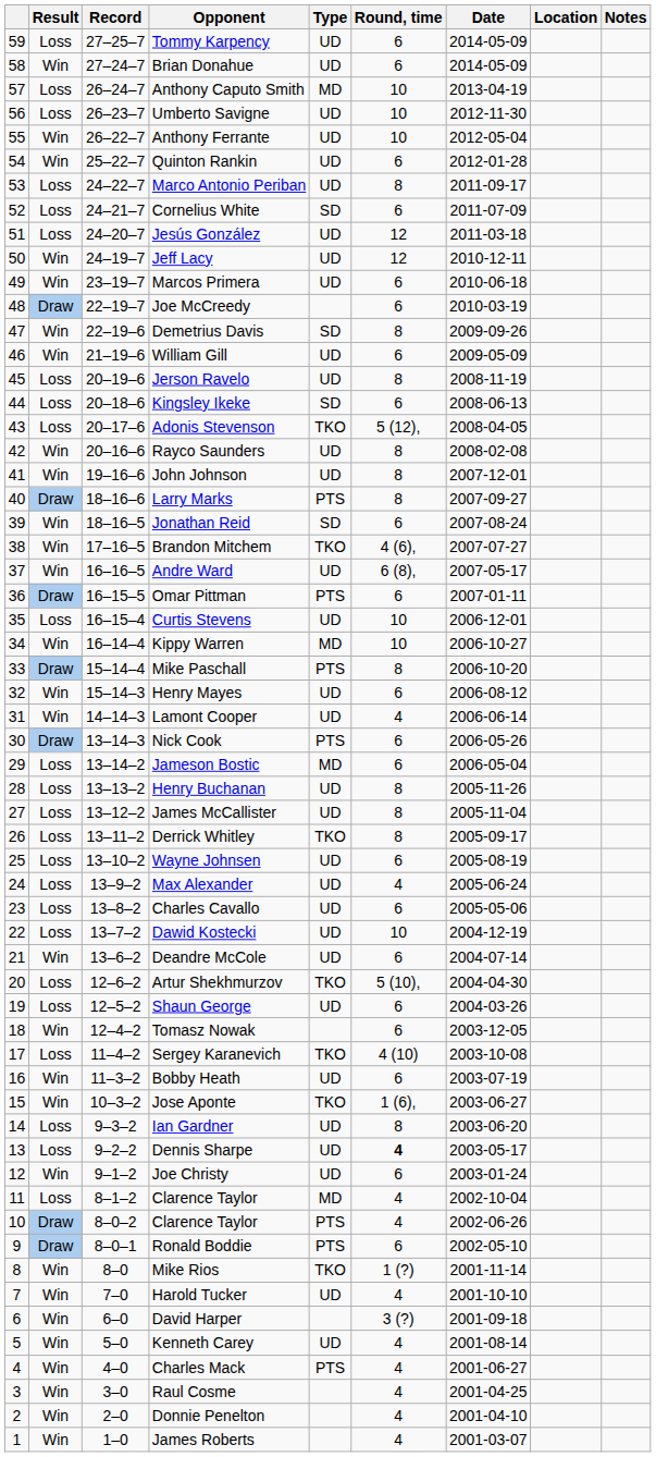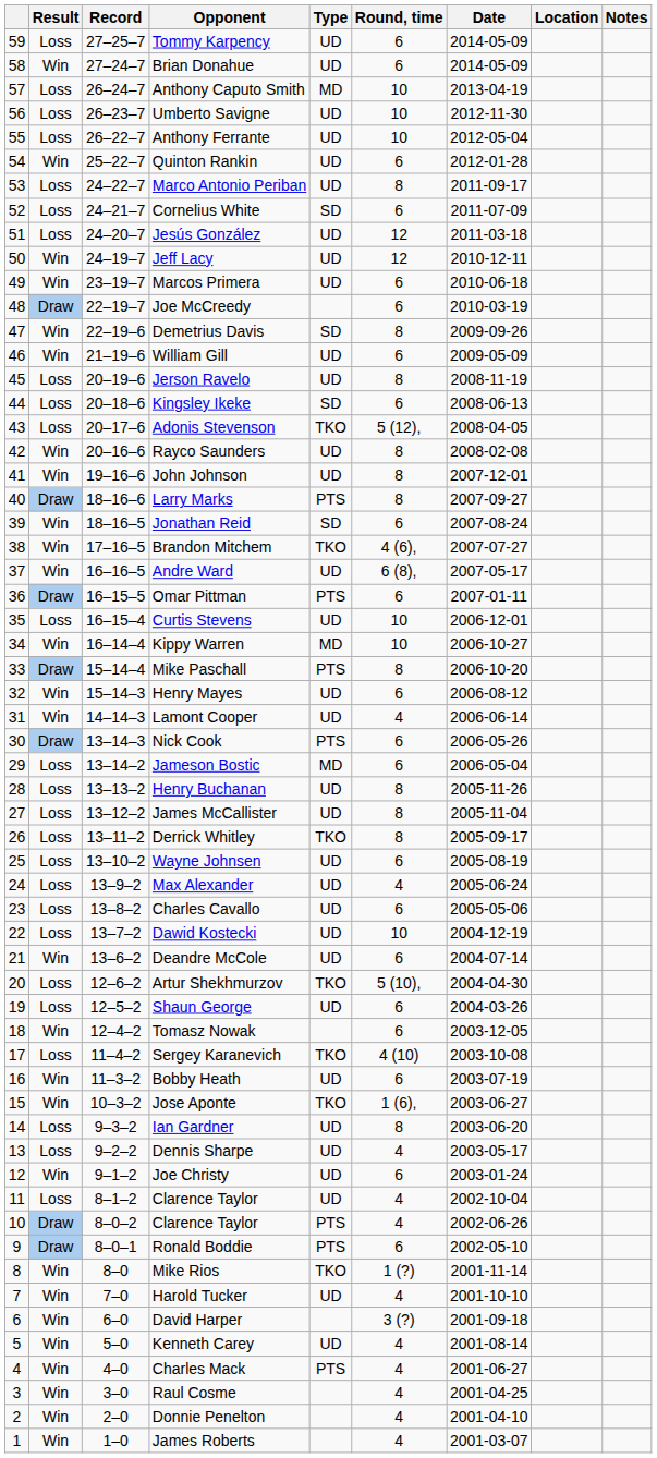 <table class="wikitable" style="text-align:center; font-size:95%">
 <tr>
 <th></th>
 <th>Result</th>
 <th>Record</th>
 <th>Opponent</th>
 <th>Type</th>
 <th>Round, time</th>
 <th>Date</th>
 <th>Location</th>
 <th>Notes</th>
 </tr>
 <tr>
 <td>59</td>
 <td>Loss</td>
 <td>27–25–7</td>
 <td style="text-align:left;"> <a href='#'>Tommy Karpency</a></td>
 <td>UD</td>
 <td>6</td>
 <td>2014-05-09</td>
 <td style="text-align:left;"> </td>
 <td style="text-align:left;"></td>
 </tr>
 <tr>
 <td>58</td>
 <td>Win</td>
 <td>27–24–7</td>
 <td style="text-align:left;"> Brian Donahue</td>
 <td>UD</td>
 <td>6</td>
 <td>2014-05-09</td>
 <td style="text-align:left;"> </td>
 <td style="text-align:left;"></td>
 </tr>
 <tr>
 <td>57</td>
 <td>Loss</td>
 <td>26–24–7</td>
 <td style="text-align:left;"> Anthony Caputo Smith</td>
 <td>MD</td>
 <td>10</td>
 <td>2013-04-19</td>
 <td style="text-align:left;"> </td>
 <td style="text-align:left;"></td>
 </tr>
 <tr>
 <td>56</td>
 <td>Loss</td>
 <td>26–23–7</td>
 <td style="text-align:left;"> Umberto Savigne</td>
 <td>UD</td>
 <td>10</td>
 <td>2012-11-30</td>
 <td style="text-align:left;"> </td>
 <td style="text-align:left;"></td>
 </tr>
 <tr>
 <td>55</td>
-<td>Win</td>
+<td>Loss</td>
 <td>26–22–7</td>
 <td style="text-align:left;"> Anthony Ferrante</td>
 <td>UD</td>
 <td>10</td>
 <td>2012-05-04</td>
 <td style="text-align:left;"> </td>
 <td style="text-align:left;"></td>
 </tr>
 <tr>
 <td>54</td>
 <td>Win</td>
 <td>25–22–7</td>
 <td style="text-align:left;"> Quinton Rankin</td>
 <td>UD</td>
 <td>6</td>
 <td>2012-01-28</td>
 <td style="text-align:left;"> </td>
 <td style="text-align:left;"></td>
 </tr>
 <tr>
 <td>53</td>
 <td>Loss</td>
 <td>24–22–7</td>
 <td style="text-align:left;"> <a href='#'>Marco Antonio Periban</a></td>
 <td>UD</td>
 <td>8</td>
 <td>2011-09-17</td>
 <td style="text-align:left;"> </td>
 <td style="text-align:left;"></td>
 </tr>
 <tr>
 <td>52</td>
 <td>Loss</td>
 <td>24–21–7</td>
 <td style="text-align:left;"> Cornelius White</td>
 <td>SD</td>
 <td>6</td>
 <td>2011-07-09</td>
 <td style="text-align:left;"> </td>
 <td style="text-align:left;"></td>
 </tr>
 <tr>
 <td>51</td>
 <td>Loss</td>
 <td>24–20–7</td>
 <td style="text-align:left;"> <a href='#'>Jesús González</a></td>
 <td>UD</td>
 <td>12</td>
 <td>2011-03-18</td>
 <td style="text-align:left;"> </td>
 <td style="text-align:left;"></td>
 </tr>
 <tr>
 <td>50</td>
 <td>Win</td>
 <td>24–19–7</td>
 <td style="text-align:left;"> <a href='#'>Jeff Lacy</a></td>
 <td>UD</td>
 <td>12</td>
 <td>2010-12-11</td>
 <td style="text-align:left;"> </td>
 <td style="text-align:left;"></td>
 </tr>
 <tr>
 <td>49</td>
 <td>Win</td>
 <td>23–19–7</td>
 <td style="text-align:left;"> Marcos Primera</td>
 <td>UD</td>
 <td>6</td>
 <td>2010-06-18</td>
 <td style="text-align:left;"> </td>
 <td style="text-align:left;"></td>
 </tr>
 <tr>
 <td>48</td>
 <td style="background:#abcdef;">Draw</td>
 <td>22–19–7</td>
 <td style="text-align:left;"> Joe McCreedy</td>
 <td></td>
 <td>6</td>
 <td>2010-03-19</td>
 <td style="text-align:left;"> </td>
 <td style="text-align:left;"></td>
 </tr>
 <tr>
 <td>47</td>
 <td>Win</td>
 <td>22–19–6</td>
 <td style="text-align:left;"> Demetrius Davis</td>
 <td>SD</td>
 <td>8</td>
 <td>2009-09-26</td>
 <td style="text-align:left;"> </td>
 <td style="text-align:left;"></td>
 </tr>
 <tr>
 <td>46</td>
 <td>Win</td>
 <td>21–19–6</td>
 <td style="text-align:left;"> William Gill</td>
 <td>UD</td>
 <td>6</td>
 <td>2009-05-09</td>
 <td style="text-align:left;"> </td>
 <td style="text-align:left;"></td>
 </tr>
 <tr>
 <td>45</td>
 <td>Loss</td>
 <td>20–19–6</td>
 <td style="text-align:left;"> <a href='#'>Jerson Ravelo</a></td>
 <td>UD</td>
 <td>8</td>
 <td>2008-11-19</td>
 <td style="text-align:left;"> </td>
 <td style="text-align:left;"></td>
 </tr>
 <tr>
 <td>44</td>
 <td>Loss</td>
 <td>20–18–6</td>
 <td style="text-align:left;"> <a href='#'>Kingsley Ikeke</a></td>
 <td>SD</td>
 <td>6</td>
 <td>2008-06-13</td>
 <td style="text-align:left;"> </td>
 <td style="text-align:left;"></td>
 </tr>
 <tr>
 <td>43</td>
 <td>Loss</td>
 <td>20–17–6</td>
 <td style="text-align:left;"> <a href='#'>Adonis Stevenson</a></td>
 <td>TKO</td>
 <td>5 (12), </td>
 <td>2008-04-05</td>
 <td style="text-align:left;"> </td>
 <td style="text-align:left;"></td>
 </tr>
 <tr>
 <td>42</td>
 <td>Win</td>
 <td>20–16–6</td>
 <td style="text-align:left;"> Rayco Saunders</td>
 <td>UD</td>
 <td>8</td>
 <td>2008-02-08</td>
 <td style="text-align:left;"> </td>
 <td style="text-align:left;"></td>
 </tr>
 <tr>
 <td>41</td>
 <td>Win</td>
 <td>19–16–6</td>
 <td style="text-align:left;"> John Johnson</td>
 <td>UD</td>
 <td>8</td>
 <td>2007-12-01</td>
 <td style="text-align:left;"> </td>
 <td style="text-align:left;"></td>
 </tr>
 <tr>
 <td>40</td>
 <td style="background:#abcdef;">Draw</td>
 <td>18–16–6</td>
 <td style="text-align:left;"> <a href='#'>Larry Marks</a></td>
 <td>PTS</td>
 <td>8</td>
 <td>2007-09-27</td>
 <td style="text-align:left;"> </td>
 <td style="text-align:left;"></td>
 </tr>
 <tr>
 <td>39</td>
 <td>Win</td>
 <td>18–16–5</td>
 <td style="text-align:left;"> <a href='#'>Jonathan Reid</a></td>
 <td>SD</td>
 <td>6</td>
 <td>2007-08-24</td>
 <td style="text-align:left;"> </td>
 <td style="text-align:left;"></td>
 </tr>
 <tr>
 <td>38</td>
 <td>Win</td>
 <td>17–16–5</td>
 <td style="text-align:left;"> Brandon Mitchem</td>
 <td>TKO</td>
 <td>4 (6), </td>
 <td>2007-07-27</td>
 <td style="text-align:left;"> </td>
 <td style="text-align:left;"></td>
 </tr>
 <tr>
 <td>37</td>
 <td>Win</td>
 <td>16–16–5</td>
 <td style="text-align:left;"> <a href='#'>Andre Ward</a></td>
 <td>UD</td>
 <td>6 (8), </td>
 <td>2007-05-17</td>
 <td style="text-align:left;"> </td>
 <td style="text-align:left;"></td>
 </tr>
 <tr>
 <td>36</td>
 <td style="background:#abcdef;">Draw</td>
 <td>16–15–5</td>
 <td style="text-align:left;"> Omar Pittman</td>
 <td>PTS</td>
 <td>6</td>
 <td>2007-01-11</td>
 <td style="text-align:left;"> </td>
 <td style="text-align:left;"></td>
 </tr>
 <tr>
 <td>35</td>
 <td>Loss</td>
 <td>16–15–4</td>
 <td style="text-align:left;"> <a href='#'>Curtis Stevens</a></td>
 <td>UD</td>
 <td>10</td>
 <td>2006-12-01</td>
 <td style="text-align:left;"> </td>
 <td style="text-align:left;"></td>
 </tr>
 <tr>
 <td>34</td>
 <td>Win</td>
 <td>16–14–4</td>
 <td style="text-align:left;"> Kippy Warren</td>
 <td>MD</td>
 <td>10</td>
 <td>2006-10-27</td>
 <td style="text-align:left;"> </td>
 <td style="text-align:left;"></td>
 </tr>
 <tr>
 <td>33</td>
 <td style="background:#abcdef;">Draw</td>
 <td>15–14–4</td>
 <td style="text-align:left;"> Mike Paschall</td>
 <td>PTS</td>
 <td>8</td>
 <td>2006-10-20</td>
 <td style="text-align:left;"> </td>
 <td style="text-align:left;"></td>
 </tr>
 <tr>
 <td>32</td>
 <td>Win</td>
 <td>15–14–3</td>
 <td style="text-align:left;"> Henry Mayes</td>
 <td>UD</td>
 <td>6</td>
 <td>2006-08-12</td>
 <td style="text-align:left;"> </td>
 <td style="text-align:left;"></td>
 </tr>
 <tr>
 <td>31</td>
 <td>Win</td>
 <td>14–14–3</td>
 <td style="text-align:left;"> Lamont Cooper</td>
 <td>UD</td>
 <td>4</td>
 <td>2006-06-14</td>
 <td style="text-align:left;"> </td>
 <td style="text-align:left;"></td>
 </tr>
 <tr>
 <td>30</td>
 <td style="background:#abcdef;">Draw</td>
 <td>13–14–3</td>
 <td style="text-align:left;"> Nick Cook</td>
 <td>PTS</td>
 <td>6</td>
 <td>2006-05-26</td>
 <td style="text-align:left;"> </td>
 <td style="text-align:left;"></td>
 </tr>
 <tr>
 <td>29</td>
 <td>Loss</td>
 <td>13–14–2</td>
 <td style="text-align:left;"> <a href='#'>Jameson Bostic</a></td>
 <td>MD</td>
 <td>6</td>
 <td>2006-05-04</td>
 <td style="text-align:left;"> </td>
 <td style="text-align:left;"></td>
 </tr>
 <tr>
 <td>28</td>
 <td>Loss</td>
 <td>13–13–2</td>
 <td style="text-align:left;"> <a href='#'>Henry Buchanan</a></td>
 <td>UD</td>
 <td>8</td>
 <td>2005-11-26</td>
 <td style="text-align:left;"> </td>
 <td style="text-align:left;"></td>
 </tr>
 <tr>
 <td>27</td>
 <td>Loss</td>
 <td>13–12–2</td>
 <td style="text-align:left;"> James McCallister</td>
 <td>UD</td>
 <td>8</td>
 <td>2005-11-04</td>
 <td style="text-align:left;"> </td>
 <td style="text-align:left;"></td>
 </tr>
 <tr>
 <td>26</td>
 <td>Loss</td>
 <td>13–11–2</td>
 <td style="text-align:left;"> Derrick Whitley</td>
 <td>TKO</td>
 <td>8</td>
 <td>2005-09-17</td>
 <td style="text-align:left;"> </td>
 <td style="text-align:left;"></td>
 </tr>
 <tr>
 <td>25</td>
 <td>Loss</td>
 <td>13–10–2</td>
 <td style="text-align:left;"> <a href='#'>Wayne Johnsen</a></td>
 <td>UD</td>
 <td>6</td>
 <td>2005-08-19</td>
 <td style="text-align:left;"> </td>
 <td style="text-align:left;"></td>
 </tr>
 <tr>
 <td>24</td>
 <td>Loss</td>
 <td>13–9–2</td>
 <td style="text-align:left;"> <a href='#'>Max Alexander</a></td>
 <td>UD</td>
 <td>4</td>
 <td>2005-06-24</td>
 <td style="text-align:left;"> </td>
 <td style="text-align:left;"></td>
 </tr>
 <tr>
 <td>23</td>
 <td>Loss</td>
 <td>13–8–2</td>
 <td style="text-align:left;"> Charles Cavallo</td>
 <td>UD</td>
 <td>6</td>
 <td>2005-05-06</td>
 <td style="text-align:left;"> </td>
 <td style="text-align:left;"></td>
 </tr>
 <tr>
 <td>22</td>
 <td>Loss</td>
 <td>13–7–2</td>
 <td style="text-align:left;"> <a href='#'>Dawid Kostecki</a></td>
 <td>UD</td>
 <td>10</td>
 <td>2004-12-19</td>
 <td style="text-align:left;"> </td>
 <td style="text-align:left;"></td>
 </tr>
 <tr>
 <td>21</td>
 <td>Win</td>
 <td>13–6–2</td>
 <td style="text-align:left;"> Deandre McCole</td>
 <td>UD</td>
 <td>6</td>
 <td>2004-07-14</td>
 <td style="text-align:left;"> </td>
 <td style="text-align:left;"></td>
 </tr>
 <tr>
 <td>20</td>
 <td>Loss</td>
 <td>12–6–2</td>
 <td style="text-align:left;"> Artur Shekhmurzov</td>
 <td>TKO</td>
 <td>5 (10), </td>
 <td>2004-04-30</td>
 <td style="text-align:left;"> </td>
 <td style="text-align:left;"></td>
 </tr>
 <tr>
 <td>19</td>
 <td>Loss</td>
 <td>12–5–2</td>
 <td style="text-align:left;"> <a href='#'>Shaun George</a></td>
 <td>UD</td>
 <td>6</td>
 <td>2004-03-26</td>
 <td style="text-align:left;"> </td>
 <td style="text-align:left;"></td>
 </tr>
 <tr>
 <td>18</td>
 <td>Win</td>
 <td>12–4–2</td>
 <td style="text-align:left;"> Tomasz Nowak</td>
 <td></td>
 <td>6</td>
 <td>2003-12-05</td>
 <td style="text-align:left;"> </td>
 <td style="text-align:left;"></td>
 </tr>
 <tr>
 <td>17</td>
 <td>Loss</td>
 <td>11–4–2</td>
 <td style="text-align:left;"> Sergey Karanevich</td>
 <td>TKO</td>
 <td>4 (10)</td>
 <td>2003-10-08</td>
 <td style="text-align:left;"> </td>
 <td style="text-align:left;"></td>
 </tr>
 <tr>
 <td>16</td>
 <td>Win</td>
 <td>11–3–2</td>
 <td style="text-align:left;"> Bobby Heath</td>
 <td>UD</td>
 <td>6</td>
 <td>2003-07-19</td>
 <td style="text-align:left;"> </td>
 <td style="text-align:left;"></td>
 </tr>
 <tr>
 <td>15</td>
 <td>Win</td>
 <td>10–3–2</td>
 <td style="text-align:left;"> Jose Aponte</td>
 <td>TKO</td>
 <td>1 (6), </td>
 <td>2003-06-27</td>
 <td style="text-align:left;"> </td>
 <td style="text-align:left;"></td>
 </tr>
 <tr>
 <td>14</td>
 <td>Loss</td>
 <td>9–3–2</td>
 <td style="text-align:left;"> <a href='#'>Ian Gardner</a></td>
 <td>UD</td>
 <td>8</td>
 <td>2003-06-20</td>
 <td style="text-align:left;"> </td>
 <td style="text-align:left;"></td>
 </tr>
 <tr>
 <td>13</td>
 <td>Loss</td>
 <td>9–2–2</td>
 <td style="text-align:left;"> Dennis Sharpe</td>
 <td>UD</td>
-<td><strong>4</strong></td>
+<td>4</td>
 <td>2003-05-17</td>
 <td style="text-align:left;"> </td>
 <td style="text-align:left;"></td>
 </tr>
 <tr>
 <td>12</td>
 <td>Win</td>
 <td>9–1–2</td>
 <td style="text-align:left;"> Joe Christy</td>
 <td>UD</td>
 <td>6</td>
 <td>2003-01-24</td>
 <td style="text-align:left;"> </td>
 <td style="text-align:left;"></td>
 </tr>
 <tr>
 <td>11</td>
 <td>Loss</td>
 <td>8–1–2</td>
 <td style="text-align:left;"> Clarence Taylor</td>
-<td>MD</td>
+<td>UD</td>
 <td>4</td>
 <td>2002-10-04</td>
 <td style="text-align:left;"> </td>
 <td style="text-align:left;"></td>
 </tr>
 <tr>
 <td>10</td>
 <td style="background:#abcdef;">Draw</td>
 <td>8–0–2</td>
 <td style="text-align:left;"> Clarence Taylor</td>
 <td>PTS</td>
 <td>4</td>
 <td>2002-06-26</td>
 <td style="text-align:left;"> </td>
 <td style="text-align:left;"></td>
 </tr>
 <tr>
 <td>9</td>
 <td style="background:#abcdef;">Draw</td>
 <td>8–0–1</td>
 <td style="text-align:left;"> Ronald Boddie</td>
 <td>PTS</td>
 <td>6</td>
 <td>2002-05-10</td>
 <td style="text-align:left;"> </td>
 <td style="text-align:left;"></td>
 </tr>
 <tr>
 <td>8</td>
 <td>Win</td>
 <td>8–0</td>
 <td style="text-align:left;"> Mike Rios</td>
 <td>TKO</td>
 <td>1 (?)</td>
 <td>2001-11-14</td>
 <td style="text-align:left;"> </td>
 <td style="text-align:left;"></td>
 </tr>
 <tr>
 <td>7</td>
 <td>Win</td>
 <td>7–0</td>
 <td style="text-align:left;"> Harold Tucker</td>
 <td>UD</td>
 <td>4</td>
 <td>2001-10-10</td>
 <td style="text-align:left;"> </td>
 <td style="text-align:left;"></td>
 </tr>
 <tr>
 <td>6</td>
 <td>Win</td>
 <td>6–0</td>
 <td style="text-align:left;"> David Harper</td>
 <td></td>
 <td>3 (?)</td>
 <td>2001-09-18</td>
 <td style="text-align:left;"> </td>
 <td style="text-align:left;"></td>
 </tr>
 <tr>
 <td>5</td>
 <td>Win</td>
 <td>5–0</td>
 <td style="text-align:left;"> Kenneth Carey</td>
 <td>UD</td>
 <td>4</td>
 <td>2001-08-14</td>
 <td style="text-align:left;"> </td>
 <td style="text-align:left;"></td>
 </tr>
 <tr>
 <td>4</td>
 <td>Win</td>
 <td>4–0</td>
 <td style="text-align:left;"> Charles Mack</td>
 <td>PTS</td>
 <td>4</td>
 <td>2001-06-27</td>
 <td style="text-align:left;"> </td>
 <td style="text-align:left;"></td>
 </tr>
 <tr>
 <td>3</td>
 <td>Win</td>
 <td>3–0</td>
 <td style="text-align:left;"> Raul Cosme</td>
 <td></td>
 <td>4</td>
 <td>2001-04-25</td>
 <td style="text-align:left;"> </td>
 <td style="text-align:left;"></td>
 </tr>
 <tr>
 <td>2</td>
 <td>Win</td>
 <td>2–0</td>
 <td style="text-align:left;"> Donnie Penelton</td>
 <td></td>
 <td>4</td>
 <td>2001-04-10</td>
 <td style="text-align:left;"> </td>
 <td style="text-align:left;"></td>
 </tr>
 <tr>
 <td>1</td>
 <td>Win</td>
 <td>1–0</td>
 <td style="text-align:left;"> James Roberts</td>
 <td></td>
 <td>4</td>
 <td>2001-03-07</td>
 <td style="text-align:left;"> </td>
 <td style="text-align:left;"></td>
 </tr>
 </table>
